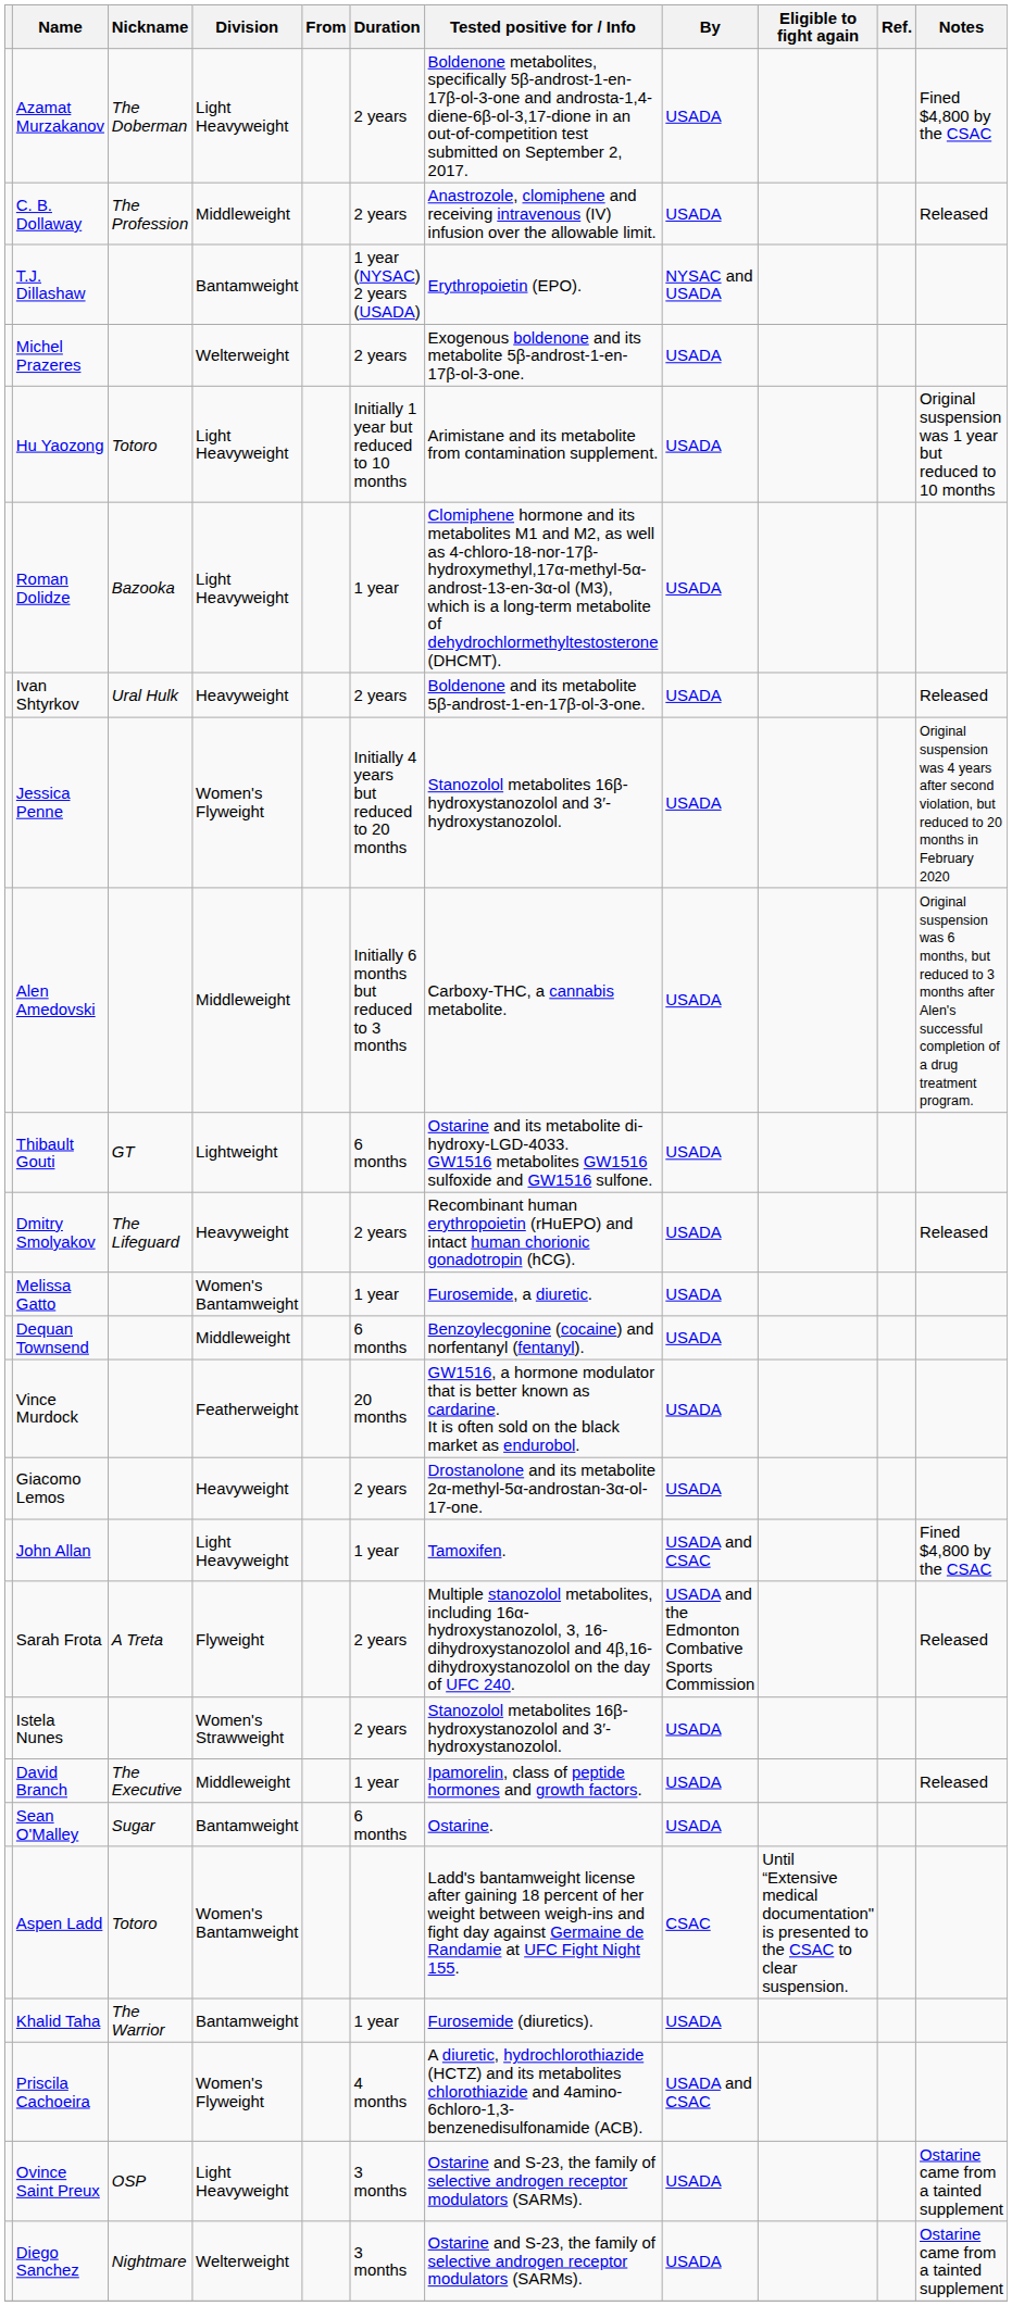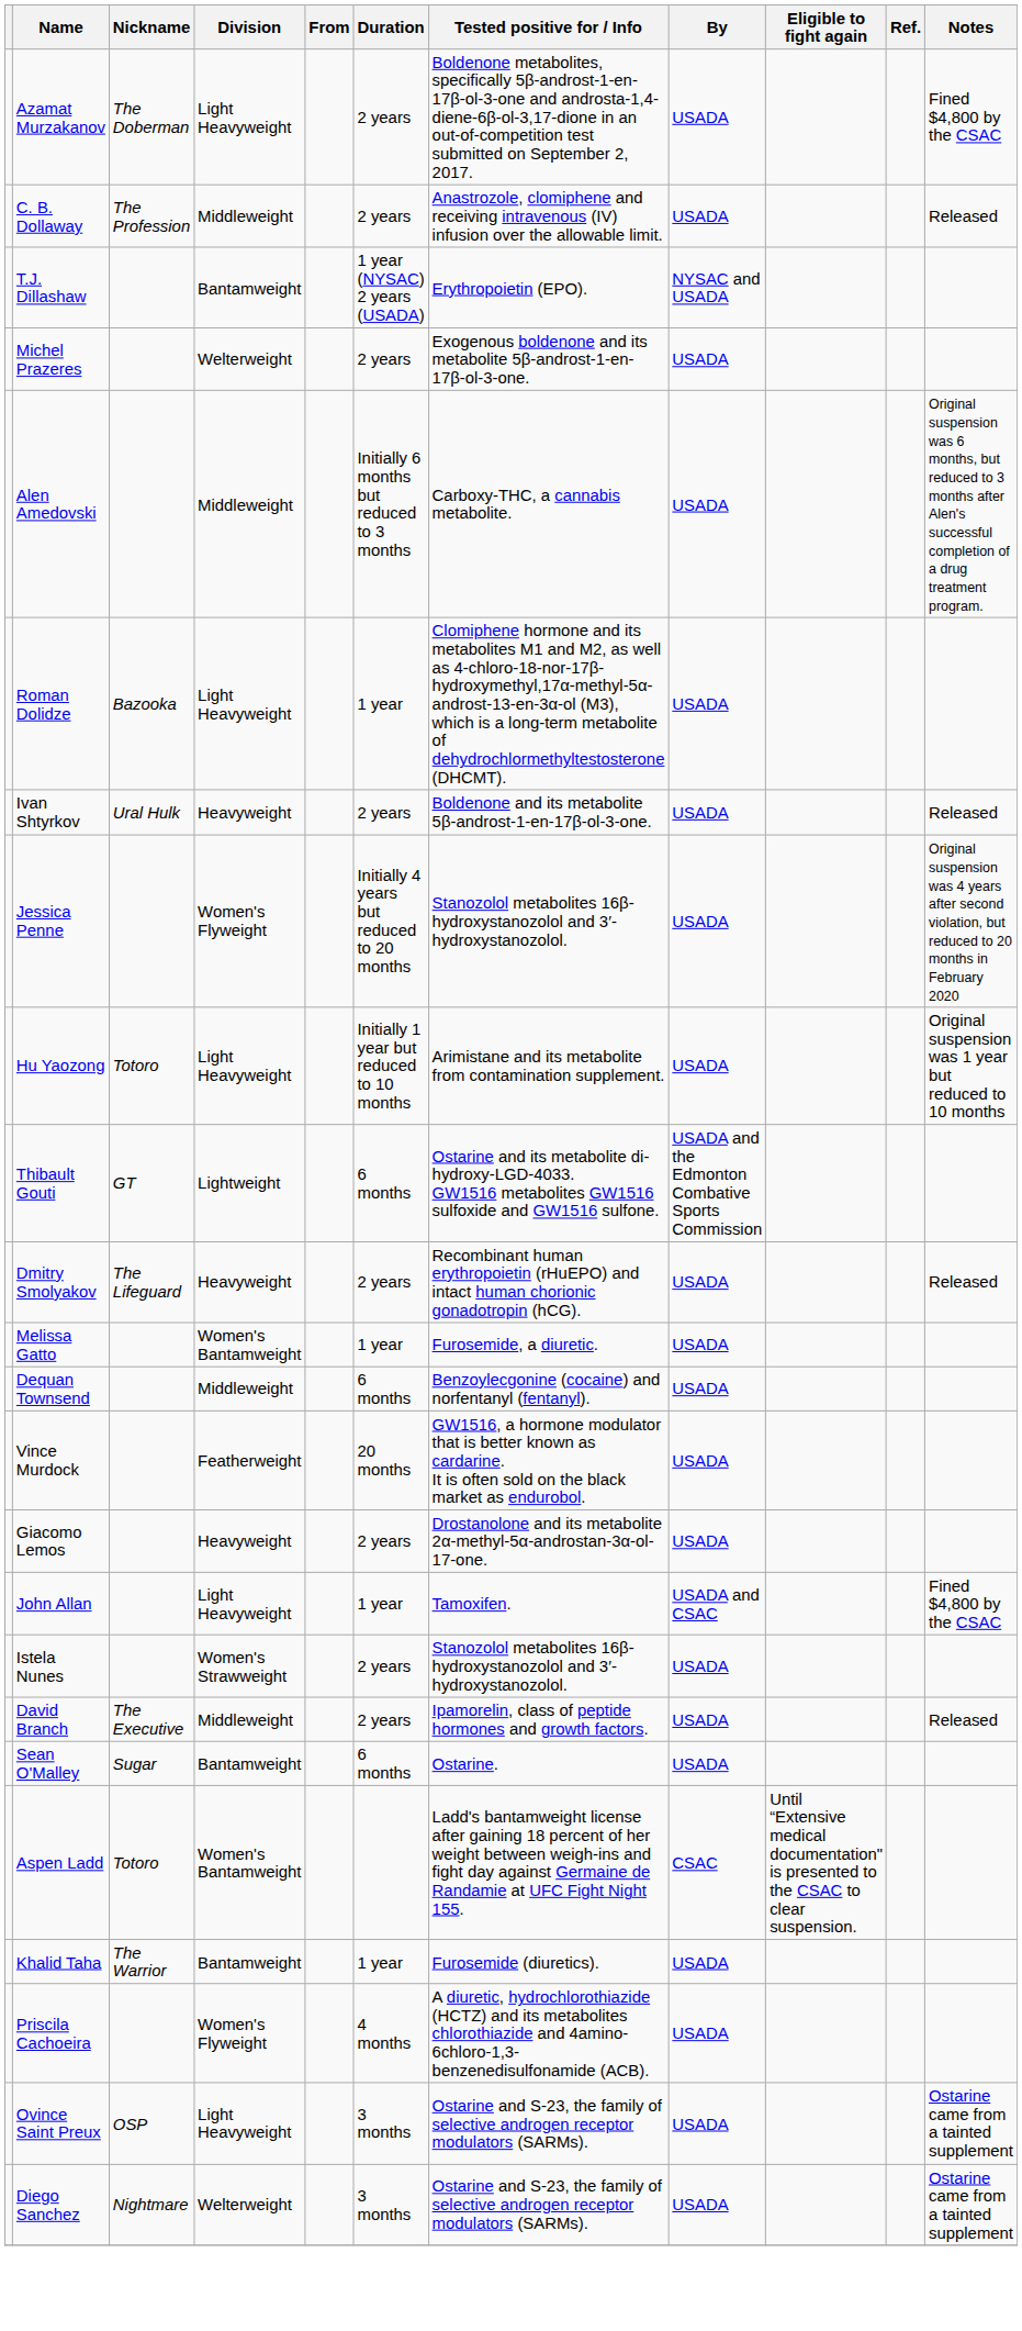 <table class="sortable wikitable succession-box" style="font-size:95%;">
 <tr>
 <th width=3%></th>
 <th width=13%>Name</th>
 <th width=10%>Nickname</th>
 <th width=10%>Division</th>
 <th width=7%>From</th>
 <th width=7%>Duration</th>
 <th width=27%>Tested positive for / Info</th>
 <th width=7%>By</th>
 <th width=7%>Eligible to <br>fight again</th>
 <th width=3%>Ref.</th>
 <th width=7%>Notes</th>
 </tr>
 <tr>
 <td></td>
 <td><a href='#'>Azamat Murzakanov</a></td>
 <td><em>The Doberman</em></td>
 <td>Light Heavyweight</td>
 <td></td>
 <td>2 years</td>
 <td><a href='#'>Boldenone</a> metabolites, specifically 5β-androst-1-en-17β-ol-3-one and androsta-1,4-diene-6β-ol-3,17-dione in an out-of-competition test submitted on September 2, 2017.</td>
 <td><a href='#'>USADA</a></td>
 <td></td>
 <td></td>
 <td>Fined $4,800 by the <a href='#'>CSAC</a></td>
 </tr>
 <tr>
 <td></td>
 <td><a href='#'>C. B. Dollaway</a></td>
 <td><em>The Profession</em></td>
 <td>Middleweight</td>
 <td></td>
 <td>2 years</td>
 <td><a href='#'>Anastrozole</a>, <a href='#'>clomiphene</a> and receiving <a href='#'>intravenous</a> (IV) infusion over the allowable limit.</td>
 <td><a href='#'>USADA</a></td>
 <td></td>
 <td></td>
 <td>Released</td>
 </tr>
 <tr>
 <td></td>
 <td><a href='#'>T.J. Dillashaw</a></td>
 <td></td>
 <td>Bantamweight</td>
 <td></td>
 <td>1 year (<a href='#'>NYSAC</a>)<br>2 years (<a href='#'>USADA</a>)</td>
 <td><a href='#'>Erythropoietin</a> (EPO).</td>
 <td><a href='#'>NYSAC</a> and <a href='#'>USADA</a></td>
 <td></td>
 <td><br></td>
 <td></td>
 </tr>
 <tr>
 <td></td>
 <td><a href='#'>Michel Prazeres</a></td>
 <td></td>
 <td>Welterweight</td>
 <td></td>
 <td>2 years</td>
 <td>Exogenous <a href='#'>boldenone</a> and its metabolite 5β-androst-1-en-17β-ol-3-one.</td>
 <td><a href='#'>USADA</a></td>
 <td></td>
 <td></td>
 <td></td>
 </tr>
 <tr>
 <td></td>
-<td><a href='#'>Hu Yaozong</a></td>
-<td><em>Totoro</em></td>
-<td>Light Heavyweight</td>
+<td><a href='#'>Alen Amedovski</a></td>
 <td></td>
-<td>Initially 1 year but reduced to 10 months</td>
-<td>Arimistane and its metabolite from contamination supplement.</td>
+<td>Middleweight</td>
+<td></td>
+<td>Initially 6 months but reduced to 3 months</td>
+<td>Carboxy-THC, a <a href='#'>cannabis</a> metabolite.</td>
 <td><a href='#'>USADA</a></td>
 <td></td>
 <td></td>
-<td>Original suspension was 1 year but reduced to 10 months</td>
+<td><small>Original suspension was 6 months, but reduced to 3 months after Alen's successful completion of a drug treatment program.</small></td>
 </tr>
 <tr>
 <td></td>
 <td><a href='#'>Roman Dolidze</a></td>
 <td><em>Bazooka</em></td>
 <td>Light Heavyweight</td>
 <td></td>
 <td>1 year</td>
 <td><a href='#'>Clomiphene</a> hormone and its metabolites M1 and M2, as well as 4-chloro-18-nor-17β-hydroxymethyl,17α-methyl-5α-androst-13-en-3α-ol (M3), which is a long-term metabolite of <a href='#'>dehydrochlormethyltestosterone</a> (DHCMT).</td>
 <td><a href='#'>USADA</a></td>
 <td></td>
 <td></td>
 <td></td>
 </tr>
 <tr>
 <td></td>
 <td>Ivan Shtyrkov</td>
 <td><em>Ural Hulk</em></td>
 <td>Heavyweight</td>
 <td></td>
 <td>2 years</td>
 <td><a href='#'>Boldenone</a> and its metabolite 5β-androst-1-en-17β-ol-3-one.</td>
 <td><a href='#'>USADA</a></td>
 <td></td>
 <td><br></td>
 <td>Released</td>
 </tr>
 <tr>
 <td></td>
 <td><a href='#'>Jessica Penne</a></td>
 <td></td>
 <td>Women's Flyweight</td>
 <td></td>
 <td>Initially 4 years but reduced to 20 months</td>
 <td><a href='#'>Stanozolol</a> metabolites 16β-hydroxystanozolol and 3′-hydroxystanozolol.</td>
 <td><a href='#'>USADA</a></td>
 <td></td>
 <td></td>
 <td><small>Original suspension was 4 years after second violation, but reduced to 20 months in February 2020</small></td>
 </tr>
 <tr>
 <td></td>
-<td><a href='#'>Alen Amedovski</a></td>
+<td><a href='#'>Hu Yaozong</a></td>
+<td><em>Totoro</em></td>
+<td>Light Heavyweight</td>
 <td></td>
-<td>Middleweight</td>
-<td></td>
-<td>Initially 6 months but reduced to 3 months</td>
-<td>Carboxy-THC, a <a href='#'>cannabis</a> metabolite.</td>
+<td>Initially 1 year but reduced to 10 months</td>
+<td>Arimistane and its metabolite from contamination supplement.</td>
 <td><a href='#'>USADA</a></td>
 <td></td>
 <td></td>
-<td><small>Original suspension was 6 months, but reduced to 3 months after Alen's successful completion of a drug treatment program.</small></td>
+<td>Original suspension was 1 year but reduced to 10 months</td>
 </tr>
 <tr>
 <td></td>
 <td><a href='#'>Thibault Gouti</a></td>
 <td><em>GT</em></td>
 <td>Lightweight</td>
 <td></td>
 <td>6 months</td>
 <td><a href='#'>Ostarine</a> and its metabolite di-hydroxy-LGD-4033.<br><a href='#'>GW1516</a> metabolites <a href='#'>GW1516</a> sulfoxide and <a href='#'>GW1516</a> sulfone.</td>
-<td><a href='#'>USADA</a></td>
+<td><a href='#'>USADA</a> and the Edmonton Combative Sports Commission</td>
 <td></td>
 <td></td>
 <td></td>
 </tr>
 <tr>
 <td></td>
 <td><a href='#'>Dmitry Smolyakov</a></td>
 <td><em>The Lifeguard</em></td>
 <td>Heavyweight</td>
 <td></td>
 <td>2 years</td>
 <td>Recombinant human <a href='#'>erythropoietin</a> (rHuEPO) and intact <a href='#'>human chorionic gonadotropin</a> (hCG).</td>
 <td><a href='#'>USADA</a></td>
 <td></td>
 <td></td>
 <td>Released</td>
 </tr>
 <tr>
 <td></td>
 <td><a href='#'>Melissa Gatto</a></td>
 <td></td>
 <td>Women's Bantamweight</td>
 <td></td>
 <td>1 year</td>
 <td><a href='#'>Furosemide</a>, a <a href='#'>diuretic</a>.</td>
 <td><a href='#'>USADA</a></td>
 <td></td>
 <td></td>
 <td></td>
 </tr>
 <tr>
 <td></td>
 <td><a href='#'>Dequan Townsend</a></td>
 <td></td>
 <td>Middleweight</td>
 <td></td>
 <td>6 months</td>
 <td><a href='#'>Benzoylecgonine</a> (<a href='#'>cocaine</a>) and norfentanyl (<a href='#'>fentanyl</a>).</td>
 <td><a href='#'>USADA</a></td>
 <td></td>
 <td></td>
 <td></td>
 </tr>
 <tr>
 <td></td>
 <td>Vince Murdock</td>
 <td></td>
 <td>Featherweight</td>
 <td></td>
 <td>20 months</td>
 <td><a href='#'>GW1516</a>, a hormone modulator that is better known as <a href='#'>cardarine</a>.<br>It is often sold on the black market as <a href='#'>endurobol</a>.</td>
 <td><a href='#'>USADA</a></td>
 <td></td>
 <td></td>
 <td></td>
 </tr>
 <tr>
 <td></td>
 <td>Giacomo Lemos</td>
 <td></td>
 <td>Heavyweight</td>
 <td></td>
 <td>2 years</td>
 <td><a href='#'>Drostanolone</a> and its metabolite 2α-methyl-5α-androstan-3α-ol-17-one.</td>
 <td><a href='#'>USADA</a></td>
 <td></td>
 <td></td>
 <td></td>
 </tr>
 <tr>
 <td></td>
 <td><a href='#'>John Allan</a></td>
 <td></td>
 <td>Light Heavyweight</td>
 <td></td>
 <td>1 year</td>
 <td><a href='#'>Tamoxifen</a>.</td>
 <td><a href='#'>USADA</a> and <a href='#'>CSAC</a></td>
 <td></td>
 <td></td>
 <td>Fined $4,800 by the <a href='#'>CSAC</a></td>
 </tr>
 <tr>
 <td></td>
-<td>Sarah Frota</td>
-<td><em>A Treta</em></td>
-<td>Flyweight</td>
-<td></td>
-<td>2 years</td>
-<td>Multiple <a href='#'>stanozolol</a> metabolites, including 16α-hydroxystanozolol, 3, 16-dihydroxystanozolol and 4β,16-dihydroxystanozolol on the day of <a href='#'>UFC 240</a>.</td>
-<td><a href='#'>USADA</a> and the Edmonton Combative Sports Commission</td>
-<td></td>
-<td></td>
-<td>Released</td>
-</tr>
-<tr>
-<td></td>
 <td>Istela Nunes</td>
 <td></td>
 <td>Women's Strawweight</td>
 <td></td>
 <td>2 years</td>
 <td><a href='#'>Stanozolol</a> metabolites 16β-hydroxystanozolol and 3′-hydroxystanozolol.</td>
 <td><a href='#'>USADA</a></td>
 <td></td>
 <td></td>
 <td></td>
 </tr>
 <tr>
 <td></td>
 <td><a href='#'>David Branch</a></td>
 <td><em>The Executive</em></td>
 <td>Middleweight</td>
 <td></td>
-<td>1 year</td>
+<td>2 years</td>
 <td><a href='#'>Ipamorelin</a>, class of <a href='#'>peptide hormones</a> and <a href='#'>growth factors</a>.</td>
 <td><a href='#'>USADA</a></td>
 <td></td>
 <td></td>
 <td>Released</td>
 </tr>
 <tr>
 <td></td>
 <td><a href='#'>Sean O'Malley</a></td>
 <td><em>Sugar</em></td>
 <td>Bantamweight</td>
 <td></td>
 <td>6 months</td>
 <td><a href='#'>Ostarine</a>.</td>
 <td><a href='#'>USADA</a></td>
 <td></td>
 <td></td>
 <td></td>
 </tr>
 <tr>
 <td></td>
 <td><a href='#'>Aspen Ladd</a></td>
 <td><em>Totoro</em></td>
 <td>Women's Bantamweight</td>
 <td></td>
 <td></td>
 <td>Ladd's bantamweight license after gaining 18 percent of her weight between weigh-ins and fight day against <a href='#'>Germaine de Randamie</a> at <a href='#'>UFC Fight Night 155</a>.</td>
 <td><a href='#'>CSAC</a></td>
 <td>Until “Extensive medical documentation" is presented to the <a href='#'>CSAC</a> to clear suspension.</td>
 <td></td>
 <td></td>
 </tr>
 <tr>
 <td></td>
 <td><a href='#'>Khalid Taha</a></td>
 <td><em>The Warrior</em></td>
 <td>Bantamweight</td>
 <td></td>
 <td>1 year</td>
 <td><a href='#'>Furosemide</a> (diuretics).</td>
 <td><a href='#'>USADA</a></td>
 <td></td>
 <td></td>
 <td></td>
 </tr>
 <tr>
 <td></td>
 <td><a href='#'>Priscila Cachoeira</a></td>
 <td></td>
 <td>Women's Flyweight</td>
 <td></td>
 <td>4 months</td>
 <td>A <a href='#'>diuretic</a>, <a href='#'>hydrochlorothiazide</a> (HCTZ) and its metabolites <a href='#'>chlorothiazide</a> and 4amino-6chloro-1,3-benzenedisulfonamide (ACB).</td>
-<td><a href='#'>USADA</a> and <a href='#'>CSAC</a></td>
+<td><a href='#'>USADA</a></td>
 <td></td>
 <td></td>
 <td></td>
 </tr>
 <tr>
 <td></td>
 <td><a href='#'>Ovince Saint Preux</a></td>
 <td><em>OSP</em></td>
 <td>Light Heavyweight</td>
 <td></td>
 <td>3 months</td>
 <td><a href='#'>Ostarine</a> and S-23, the family of <a href='#'>selective androgen receptor modulators</a> (SARMs).</td>
 <td><a href='#'>USADA</a></td>
 <td></td>
 <td></td>
 <td><a href='#'>Ostarine</a> came from a tainted supplement</td>
 </tr>
 <tr>
 <td></td>
 <td><a href='#'>Diego Sanchez</a></td>
 <td><em>Nightmare</em></td>
 <td>Welterweight</td>
 <td></td>
 <td>3 months</td>
 <td><a href='#'>Ostarine</a> and S-23, the family of <a href='#'>selective androgen receptor modulators</a> (SARMs).</td>
 <td><a href='#'>USADA</a></td>
 <td></td>
 <td></td>
 <td><a href='#'>Ostarine</a> came from a tainted supplement</td>
 </tr>
 <tr>
 </tr>
 </table>
